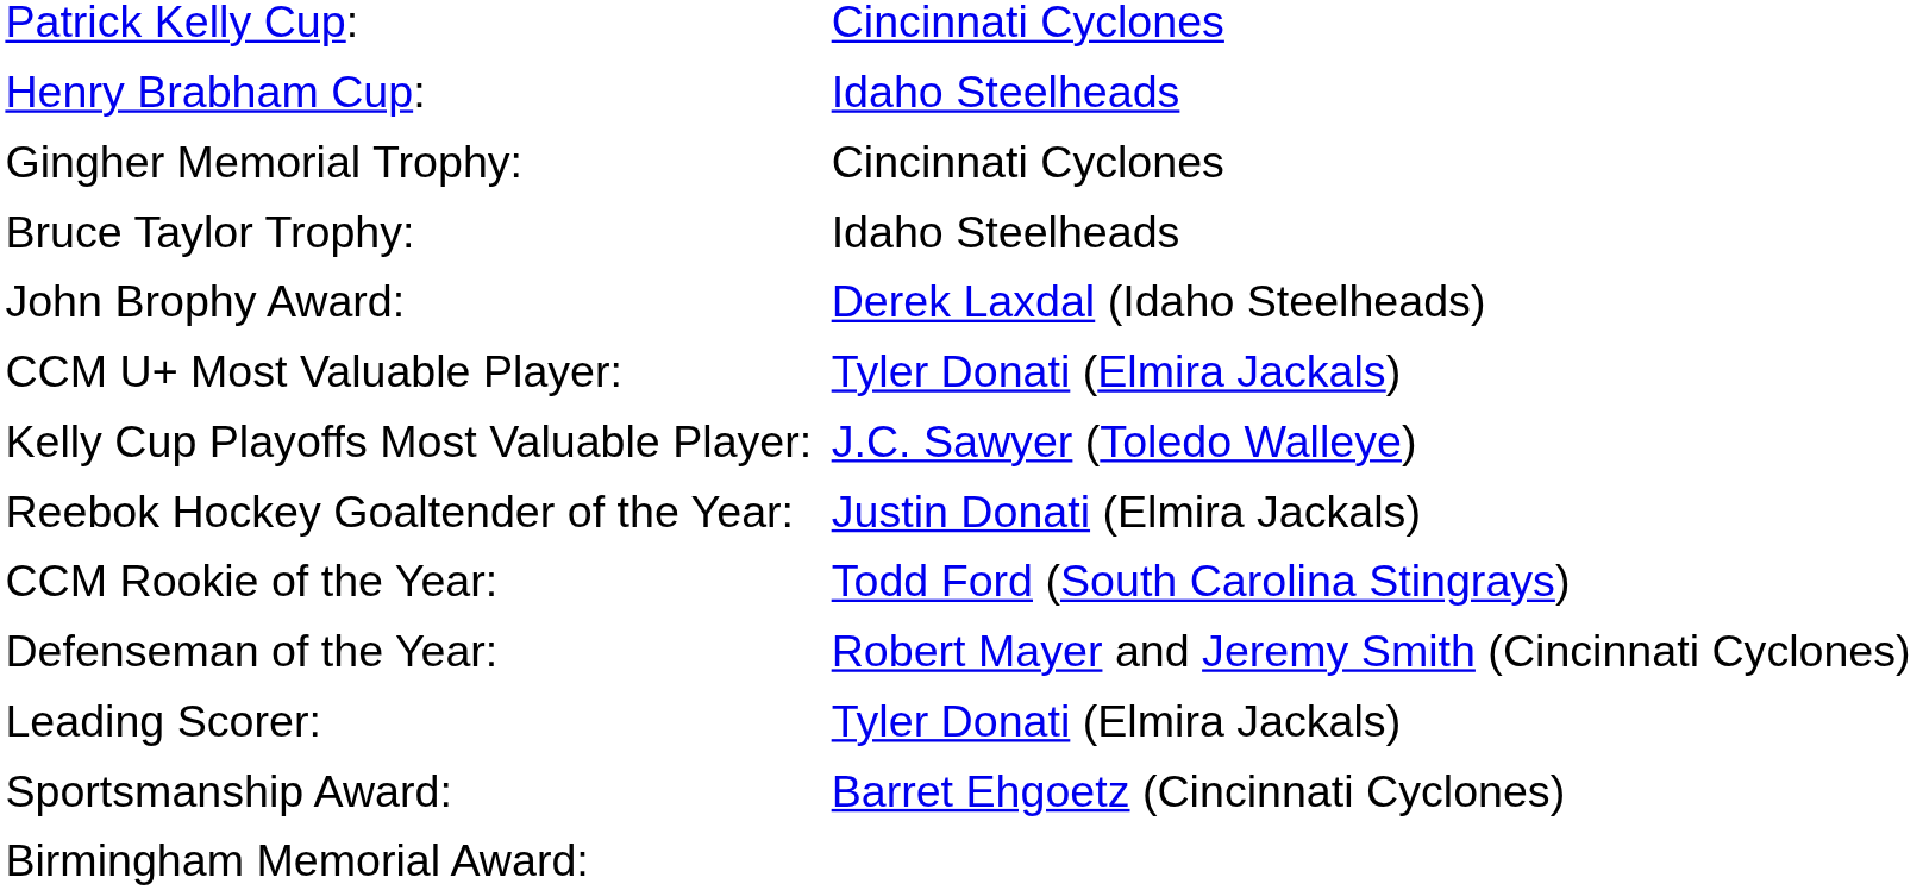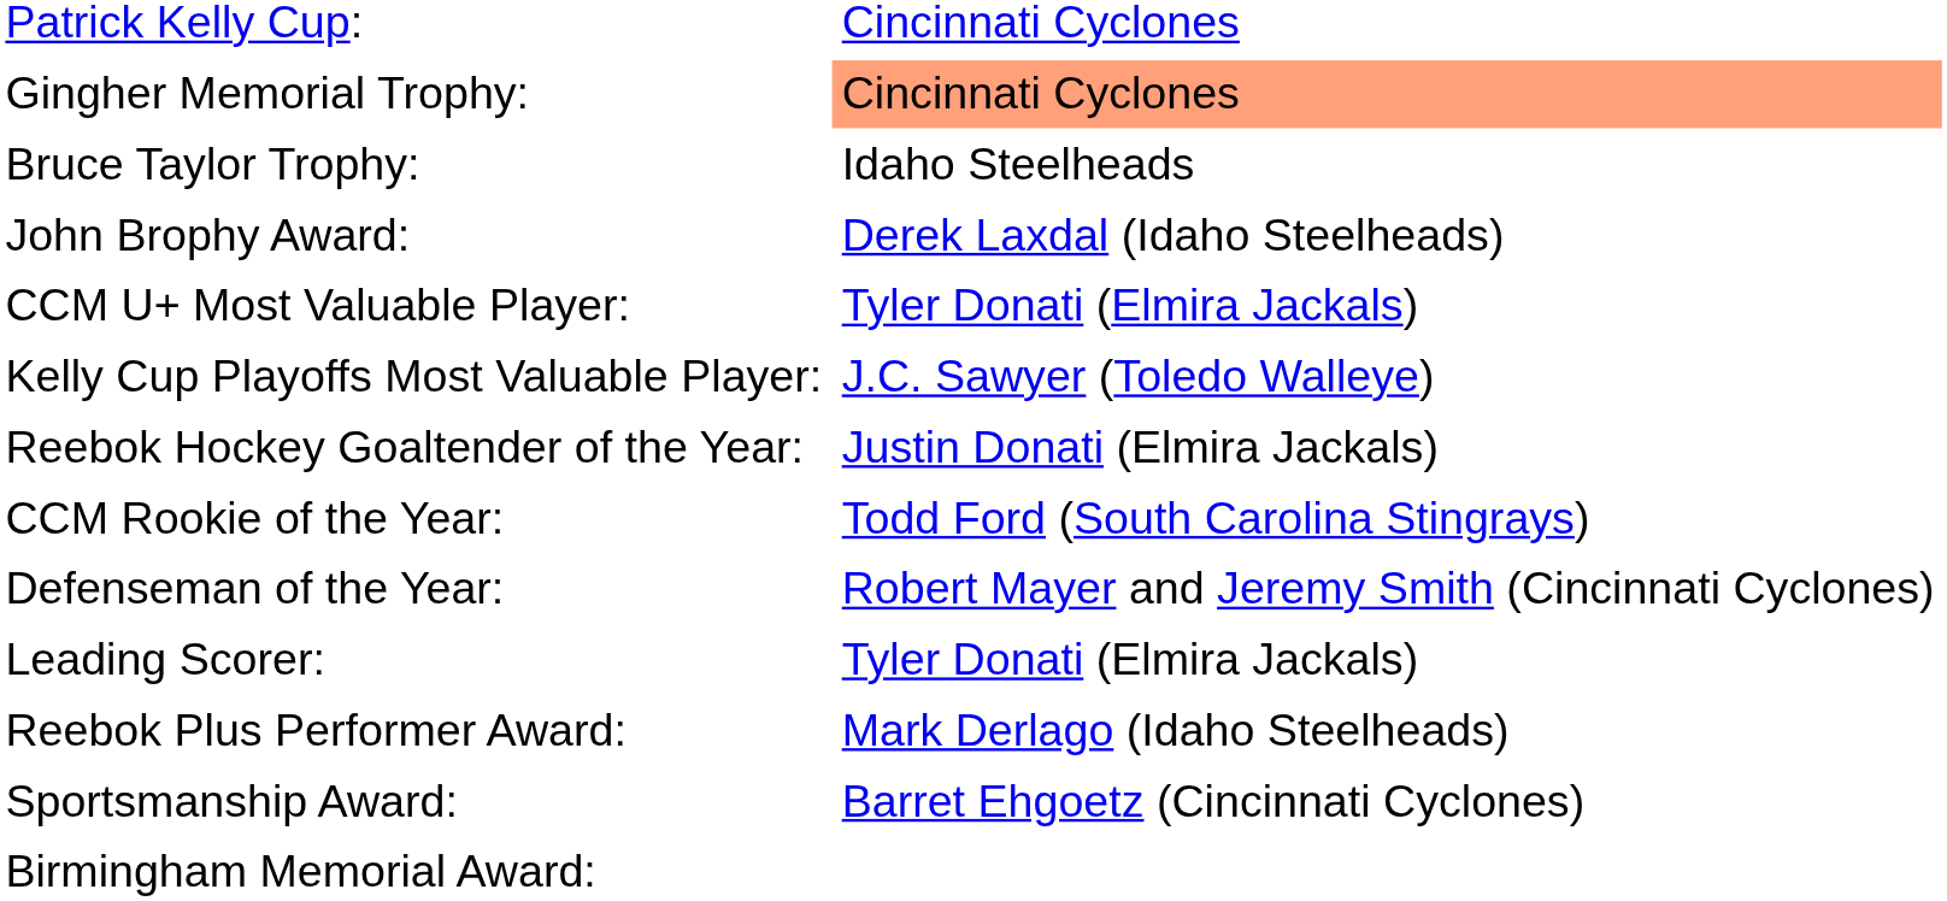 <table cellpadding="3" cellspacing="1">
 <tr>
 <td><a href='#'>Patrick Kelly Cup</a>:</td>
 <td><a href='#'>Cincinnati Cyclones</a></td>
 </tr>
 <tr>
-<td><a href='#'>Henry Brabham Cup</a>:</td>
-<td><a href='#'>Idaho Steelheads</a></td>
-</tr>
-<tr>
 <td>Gingher Memorial Trophy:</td>
-<td>Cincinnati Cyclones</td>
+<td style="background: lightsalmon;">Cincinnati Cyclones</td>
 </tr>
 <tr>
 <td>Bruce Taylor Trophy:</td>
 <td>Idaho Steelheads</td>
 </tr>
 <tr>
 <td>John Brophy Award:</td>
 <td><a href='#'>Derek Laxdal</a>  (Idaho Steelheads)</td>
 </tr>
 <tr>
 <td>CCM U+ Most Valuable Player:</td>
 <td><a href='#'>Tyler Donati</a>  (<a href='#'>Elmira Jackals</a>)</td>
 </tr>
 <tr>
 <td>Kelly Cup Playoffs Most Valuable Player:</td>
 <td><a href='#'>J.C. Sawyer</a>  (<a href='#'>Toledo Walleye</a>)</td>
 </tr>
 <tr>
 <td>Reebok Hockey Goaltender of the Year:</td>
 <td><a href='#'>Justin Donati</a>  (Elmira Jackals)</td>
 </tr>
 <tr>
 <td>CCM Rookie of the Year:</td>
 <td><a href='#'>Todd Ford</a>  (<a href='#'>South Carolina Stingrays</a>)</td>
 </tr>
 <tr>
 <td>Defenseman of the Year:</td>
 <td><a href='#'>Robert Mayer</a>  and  <a href='#'>Jeremy Smith</a>  (Cincinnati Cyclones)</td>
 </tr>
 <tr>
 <td>Leading Scorer:</td>
 <td><a href='#'>Tyler Donati</a>  (Elmira Jackals)</td>
 </tr>
 <tr>
+<td>Reebok Plus Performer Award:</td>
+<td><a href='#'>Mark Derlago</a>  (Idaho Steelheads)</td>
+</tr>
+<tr>
 <td>Sportsmanship Award:</td>
 <td><a href='#'>Barret Ehgoetz</a>  (Cincinnati Cyclones)</td>
 </tr>
 <tr>
 <td>Birmingham Memorial Award:</td>
 <td></td>
 </tr>
 </table>
